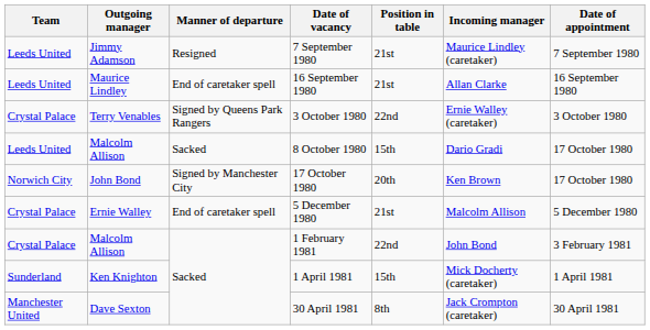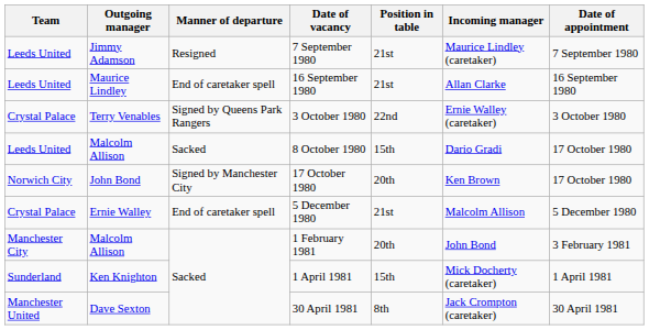 <table class="wikitable">
 <tr>
 <th>Team</th>
 <th>Outgoing manager</th>
 <th>Manner of departure</th>
 <th>Date of vacancy</th>
 <th>Position in table</th>
 <th>Incoming manager</th>
 <th>Date of appointment</th>
 </tr>
 <tr>
 <td><a href='#'>Leeds United</a></td>
 <td> <a href='#'>Jimmy Adamson</a></td>
 <td>Resigned</td>
 <td>7 September 1980</td>
 <td>21st</td>
 <td> <a href='#'>Maurice Lindley</a> (caretaker)</td>
 <td>7 September 1980</td>
 </tr>
 <tr>
 <td><a href='#'>Leeds United</a></td>
 <td> <a href='#'>Maurice Lindley</a></td>
 <td>End of caretaker spell</td>
 <td>16 September 1980</td>
 <td>21st</td>
 <td> <a href='#'>Allan Clarke</a></td>
 <td>16 September 1980</td>
 </tr>
 <tr>
 <td><a href='#'>Crystal Palace</a></td>
 <td> <a href='#'>Terry Venables</a></td>
 <td>Signed by Queens Park Rangers</td>
 <td>3 October 1980</td>
 <td>22nd</td>
 <td> <a href='#'>Ernie Walley</a> (caretaker)</td>
 <td>3 October 1980</td>
 </tr>
 <tr>
 <td><a href='#'>Leeds United</a></td>
 <td> <a href='#'>Malcolm Allison</a></td>
 <td>Sacked</td>
 <td>8 October 1980</td>
 <td>15th</td>
 <td> <a href='#'>Dario Gradi</a></td>
 <td>17 October 1980</td>
 </tr>
 <tr>
 <td><a href='#'>Norwich City</a></td>
 <td> <a href='#'>John Bond</a></td>
 <td>Signed by Manchester City</td>
 <td>17 October 1980</td>
 <td>20th</td>
 <td> <a href='#'>Ken Brown</a></td>
 <td>17 October 1980</td>
 </tr>
 <tr>
 <td><a href='#'>Crystal Palace</a></td>
 <td> <a href='#'>Ernie Walley</a></td>
 <td>End of caretaker spell</td>
 <td>5 December 1980</td>
 <td>21st</td>
 <td> <a href='#'>Malcolm Allison</a></td>
 <td>5 December 1980</td>
 </tr>
 <tr>
-<td><a href='#'>Crystal Palace</a></td>
+<td><a href='#'>Manchester City</a></td>
 <td> <a href='#'>Malcolm Allison</a></td>
 <td rowspan="3">Sacked</td>
 <td>1 February 1981</td>
-<td>22nd</td>
+<td>20th</td>
 <td> <a href='#'>John Bond</a></td>
 <td>3 February 1981</td>
 </tr>
 <tr>
 <td><a href='#'>Sunderland</a></td>
 <td> <a href='#'>Ken Knighton</a></td>
 <td>1 April 1981</td>
 <td>15th</td>
 <td> <a href='#'>Mick Docherty</a> (caretaker)</td>
 <td>1 April 1981</td>
 </tr>
 <tr>
 <td><a href='#'>Manchester United</a></td>
 <td> <a href='#'>Dave Sexton</a></td>
 <td>30 April 1981</td>
 <td>8th</td>
 <td> <a href='#'>Jack Crompton</a> (caretaker)</td>
 <td>30 April 1981</td>
 </tr>
 </table>
